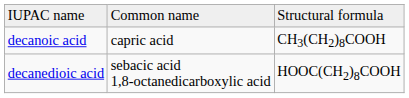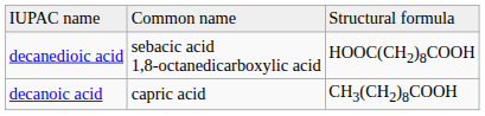 <table class="wikitable">
 <tr bgcolor="#efefef">
 <td>IUPAC name</td>
 <td>Common name</td>
 <td>Structural formula</td>
 </tr>
 <tr>
+<td><a href='#'>decanedioic acid</a></td>
+<td>sebacic acid<br>1,8-octanedicarboxylic acid</td>
+<td>HOOC(CH<sub>2</sub>)<sub>8</sub>COOH</td>
+</tr>
+<tr>
 <td><a href='#'>decanoic acid</a></td>
 <td>capric acid<br></td>
 <td>CH<sub>3</sub>(CH<sub>2</sub>)<sub>8</sub>COOH</td>
 </tr>
-<tr>
-<td><a href='#'>decanedioic acid</a></td>
-<td>sebacic acid<br>1,8-octanedicarboxylic acid</td>
-<td>HOOC(CH<sub>2</sub>)<sub>8</sub>COOH</td>
-</tr>
 </table>
